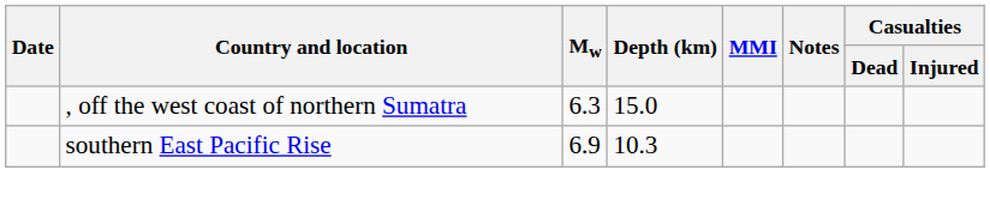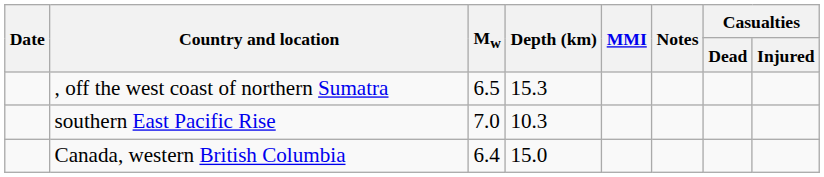 <table class="wikitable sortable sort-under" style="border:1px black; margin-left:1em;">
 <tr>
 <th rowspan="2"><small>Date</small></th>
 <th rowspan="2" style="width: 310px"><small>Country and location</small></th>
 <th rowspan="2"><small>M<sub>w</sub></small></th>
 <th rowspan="2"><small>Depth (km)</small></th>
 <th rowspan="2"><small><a href='#'>MMI</a></small></th>
 <th rowspan="2" class="unsortable"><small>Notes</small></th>
 <th colspan="2"><small>Casualties</small></th>
 </tr>
 <tr>
 <th><small>Dead</small></th>
 <th><small>Injured</small></th>
 </tr>
 <tr>
 <td></td>
 <td>, off the west coast of northern <a href='#'>Sumatra</a></td>
-<td>6.3</td>
-<td>15.0</td>
+<td>6.5</td>
+<td>15.3</td>
 <td></td>
 <td></td>
 <td></td>
 <td></td>
 </tr>
 <tr>
 <td></td>
 <td>southern <a href='#'>East Pacific Rise</a></td>
-<td>6.9</td>
+<td>7.0</td>
 <td>10.3</td>
 <td></td>
 <td></td>
 <td></td>
 <td></td>
 </tr>
+<tr>
+<td></td>
+<td>Canada, western <a href='#'>British Columbia</a></td>
+<td>6.4</td>
+<td>15.0</td>
+<td></td>
+<td></td>
+<td></td>
+<td></td>
+</tr>
 </table>
